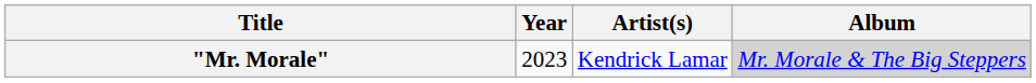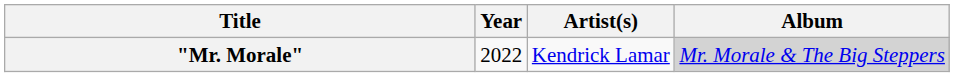 <table class="wikitable plainrowheaders" style="text-align:center;">
 <tr>
 <th scope="col" style="width:22em;">Title</th>
 <th scope="col">Year</th>
 <th scope="col">Artist(s)</th>
 <th scope="col">Album</th>
 </tr>
 <tr>
 <th scope="row">"Mr. Morale"</th>
-<td>2023</td>
+<td>2022</td>
 <td><a href='#'>Kendrick Lamar</a></td>
 <td style="background: lightgrey;"><em><a href='#'>Mr. Morale & The Big Steppers</a></em></td>
 </tr>
 </table>
